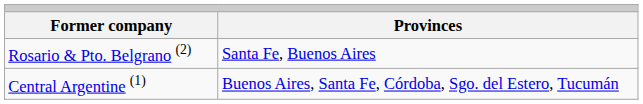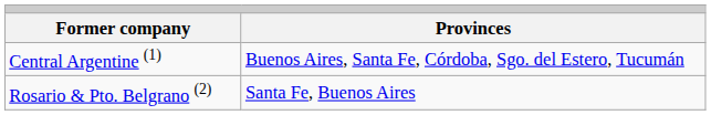 <table class="wikitable sortable" style="text-align:left">
 <tr>
 <td colspan="2" style= "background: #cccccc; color: #00000"></td>
 </tr>
 <tr>
 <th width=200px>Former company</th>
 <th width=400px>Provinces</th>
 </tr>
 <tr>
+<td><a href='#'>Central Argentine</a> <sup>(1)</sup></td>
+<td><a href='#'>Buenos Aires</a>, <a href='#'>Santa Fe</a>, <a href='#'>Córdoba</a>, <a href='#'>Sgo. del Estero</a>, <a href='#'>Tucumán</a></td>
+</tr>
+<tr>
 <td><a href='#'>Rosario & Pto. Belgrano</a> <sup>(2)</sup></td>
 <td><a href='#'>Santa Fe</a>, <a href='#'>Buenos Aires</a></td>
 </tr>
-<tr>
-<td><a href='#'>Central Argentine</a> <sup>(1)</sup></td>
-<td><a href='#'>Buenos Aires</a>, <a href='#'>Santa Fe</a>, <a href='#'>Córdoba</a>, <a href='#'>Sgo. del Estero</a>, <a href='#'>Tucumán</a></td>
-</tr>
 </table>
